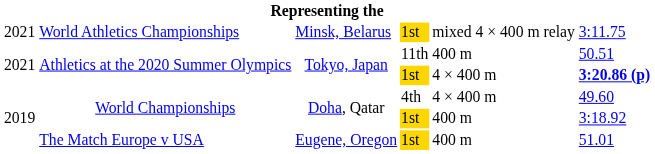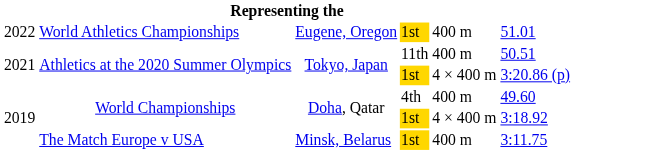 <table>
 <tr>
 <th colspan="7">Representing the </th>
 </tr>
 <tr>
-<td>2021</td>
+<td>2022</td>
 <td><a href='#'>World Athletics Championships</a></td>
-<td><a href='#'>Minsk, Belarus</a></td>
+<td><a href='#'>Eugene, Oregon</a></td>
 <td bgcolor=gold>1st</td>
-<td>mixed 4 × 400 m relay</td>
-<td><a href='#'>3:11.75</a></td>
+<td>400 m</td>
+<td><a href='#'>51.01</a></td>
 </tr>
 <tr>
 <td rowspan="2" style="text-align:center;">2021</td>
 <td rowspan="2" style="text-align:center;"><a href='#'>Athletics at the 2020 Summer Olympics</a></td>
 <td rowspan="2" style="text-align:center;"><a href='#'>Tokyo, Japan</a></td>
 <td>11th</td>
 <td>400 m</td>
 <td><a href='#'>50.51</a></td>
 </tr>
 <tr>
 <td bgcolor=gold>1st</td>
 <td>4 × 400 m</td>
-<td><strong><a href='#'>3:20.86 (p)</a></strong></td>
+<td><a href='#'>3:20.86 (p)</a></td>
 </tr>
 <tr>
 <td rowspan="3" style="text-align:center;">2019</td>
 <td rowspan="2" style="text-align:center;"><a href='#'>World Championships</a></td>
 <td rowspan="2" style="text-align:center;"><a href='#'>Doha</a>, Qatar</td>
 <td>4th</td>
-<td>4 × 400 m</td>
+<td>400 m</td>
 <td><a href='#'>49.60</a></td>
 </tr>
 <tr>
 <td bgcolor=gold>1st</td>
-<td>400 m</td>
+<td>4 × 400 m</td>
 <td><a href='#'>3:18.92</a></td>
 </tr>
 <tr>
 <td><a href='#'>The Match Europe v USA</a></td>
-<td><a href='#'>Eugene, Oregon</a></td>
+<td><a href='#'>Minsk, Belarus</a></td>
 <td bgcolor=gold>1st</td>
 <td>400 m</td>
-<td><a href='#'>51.01</a></td>
+<td><a href='#'>3:11.75</a></td>
 </tr>
 </table>
